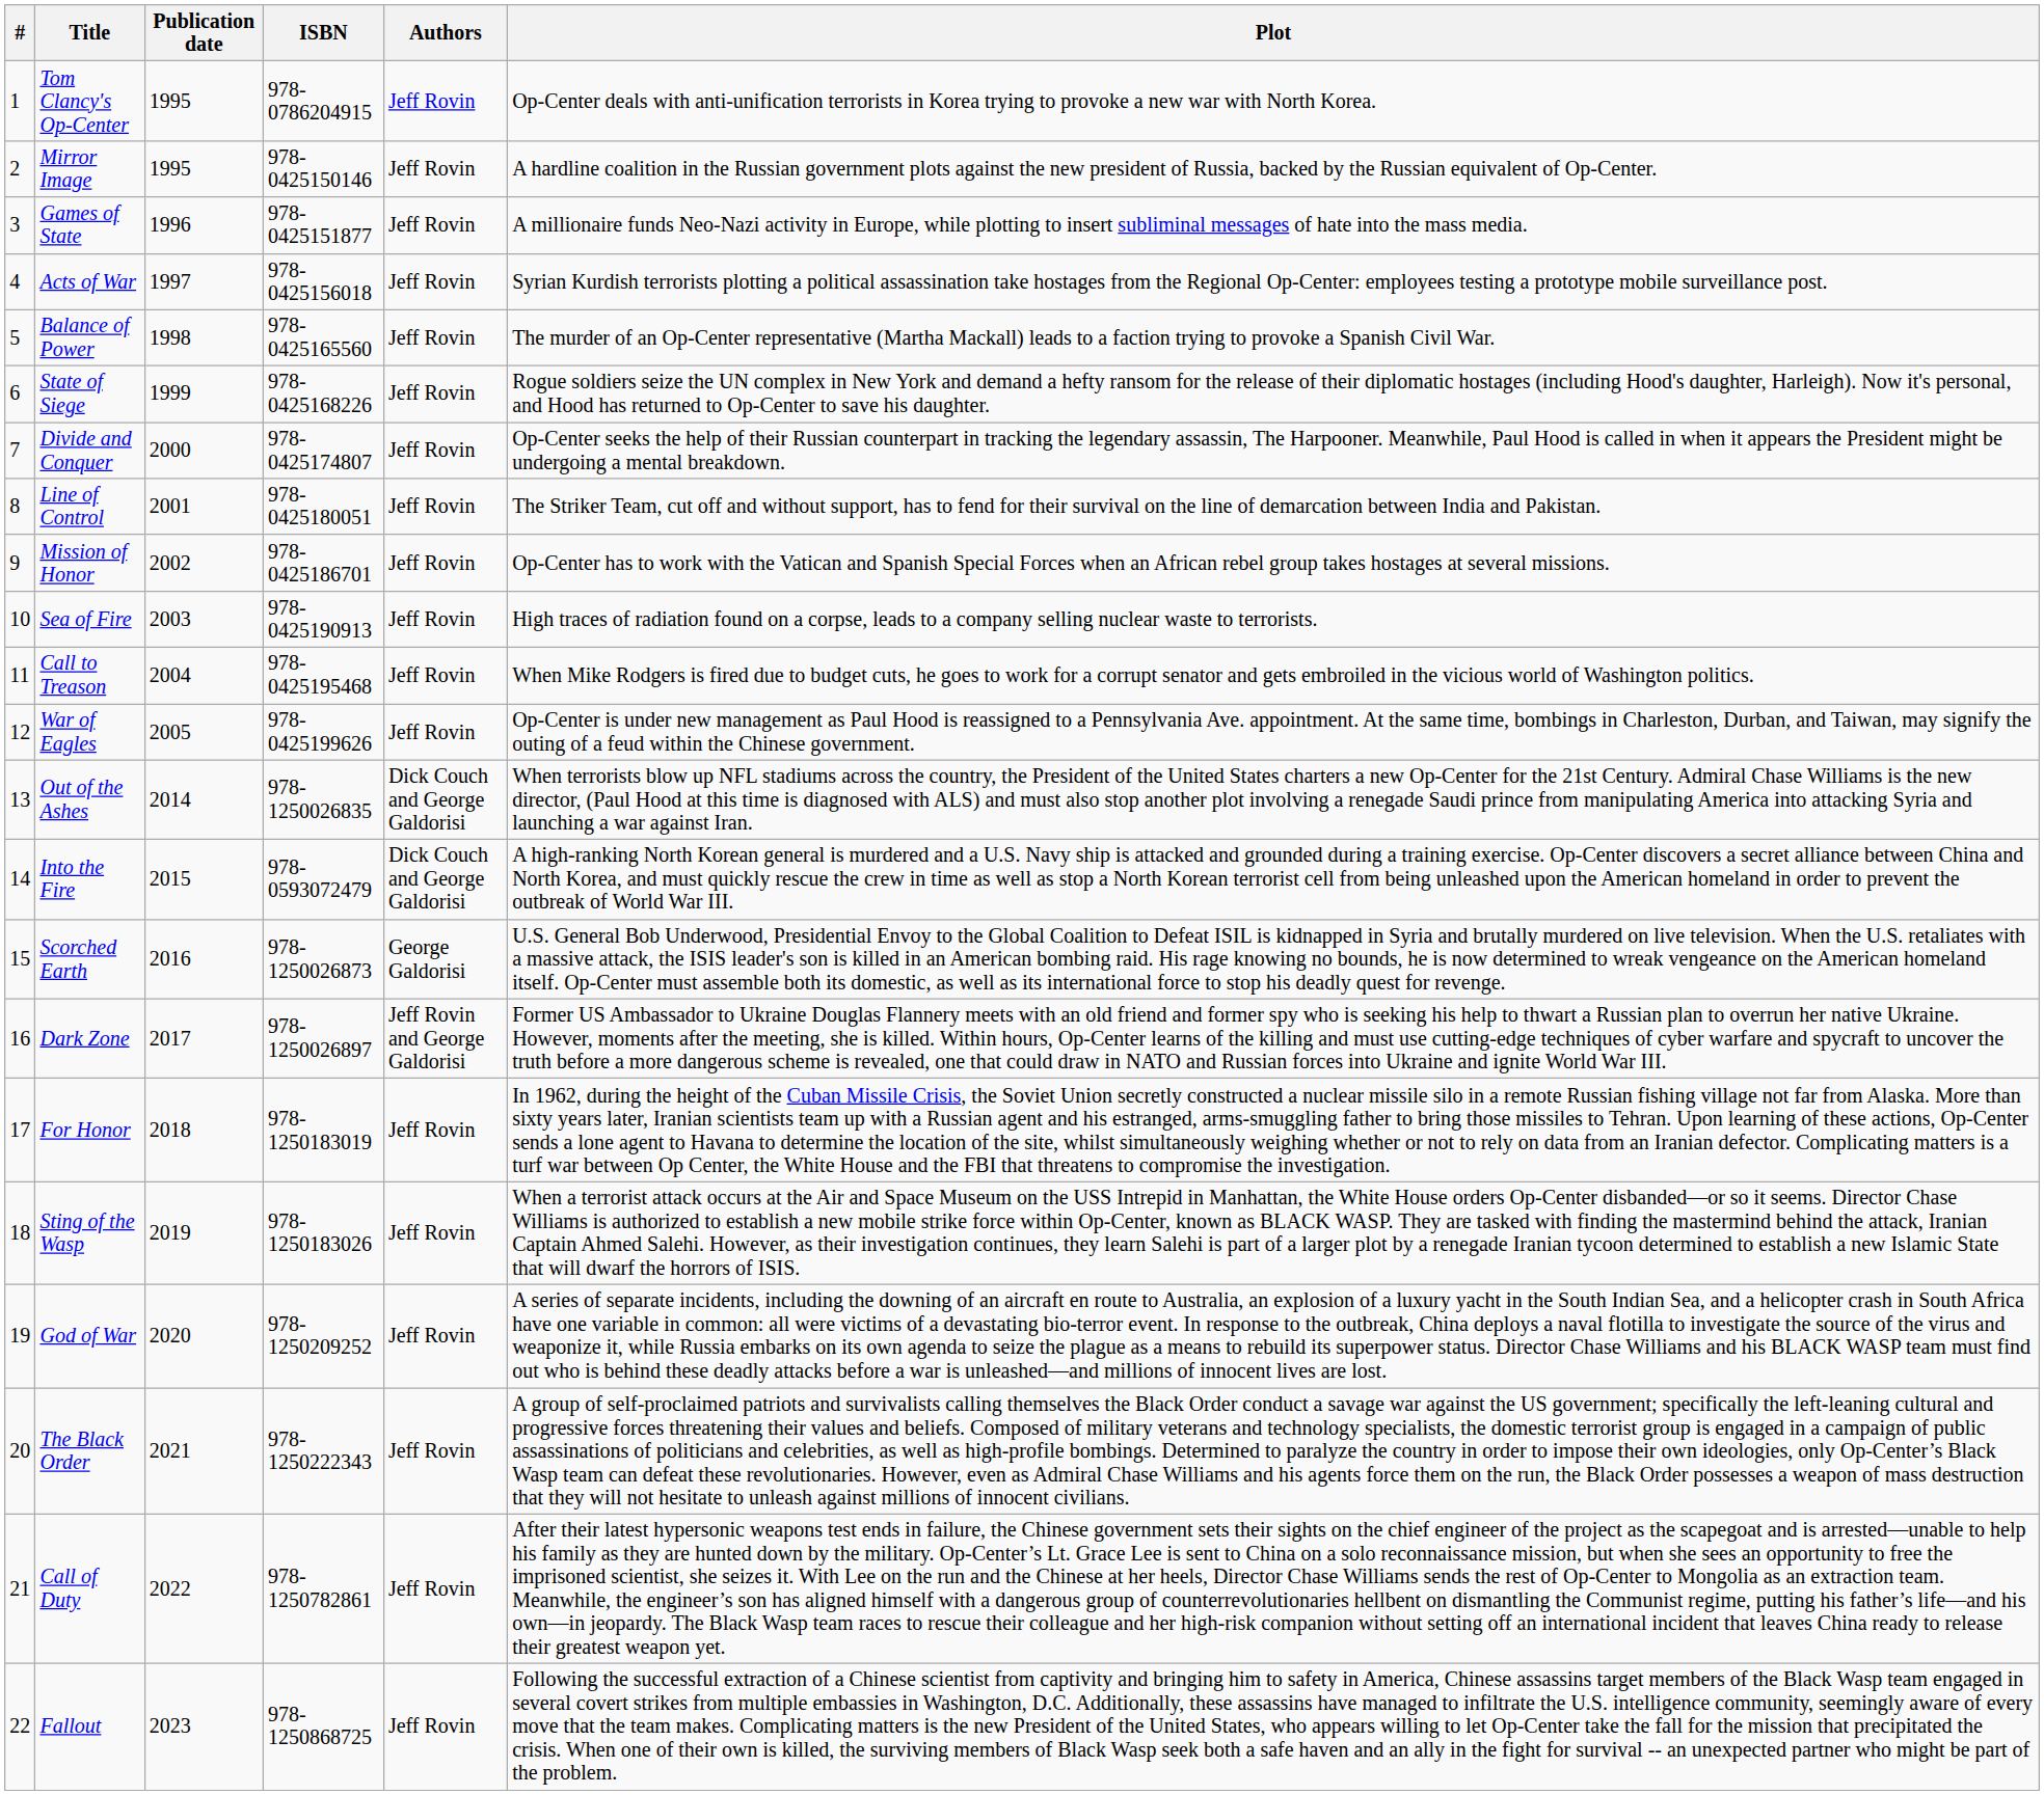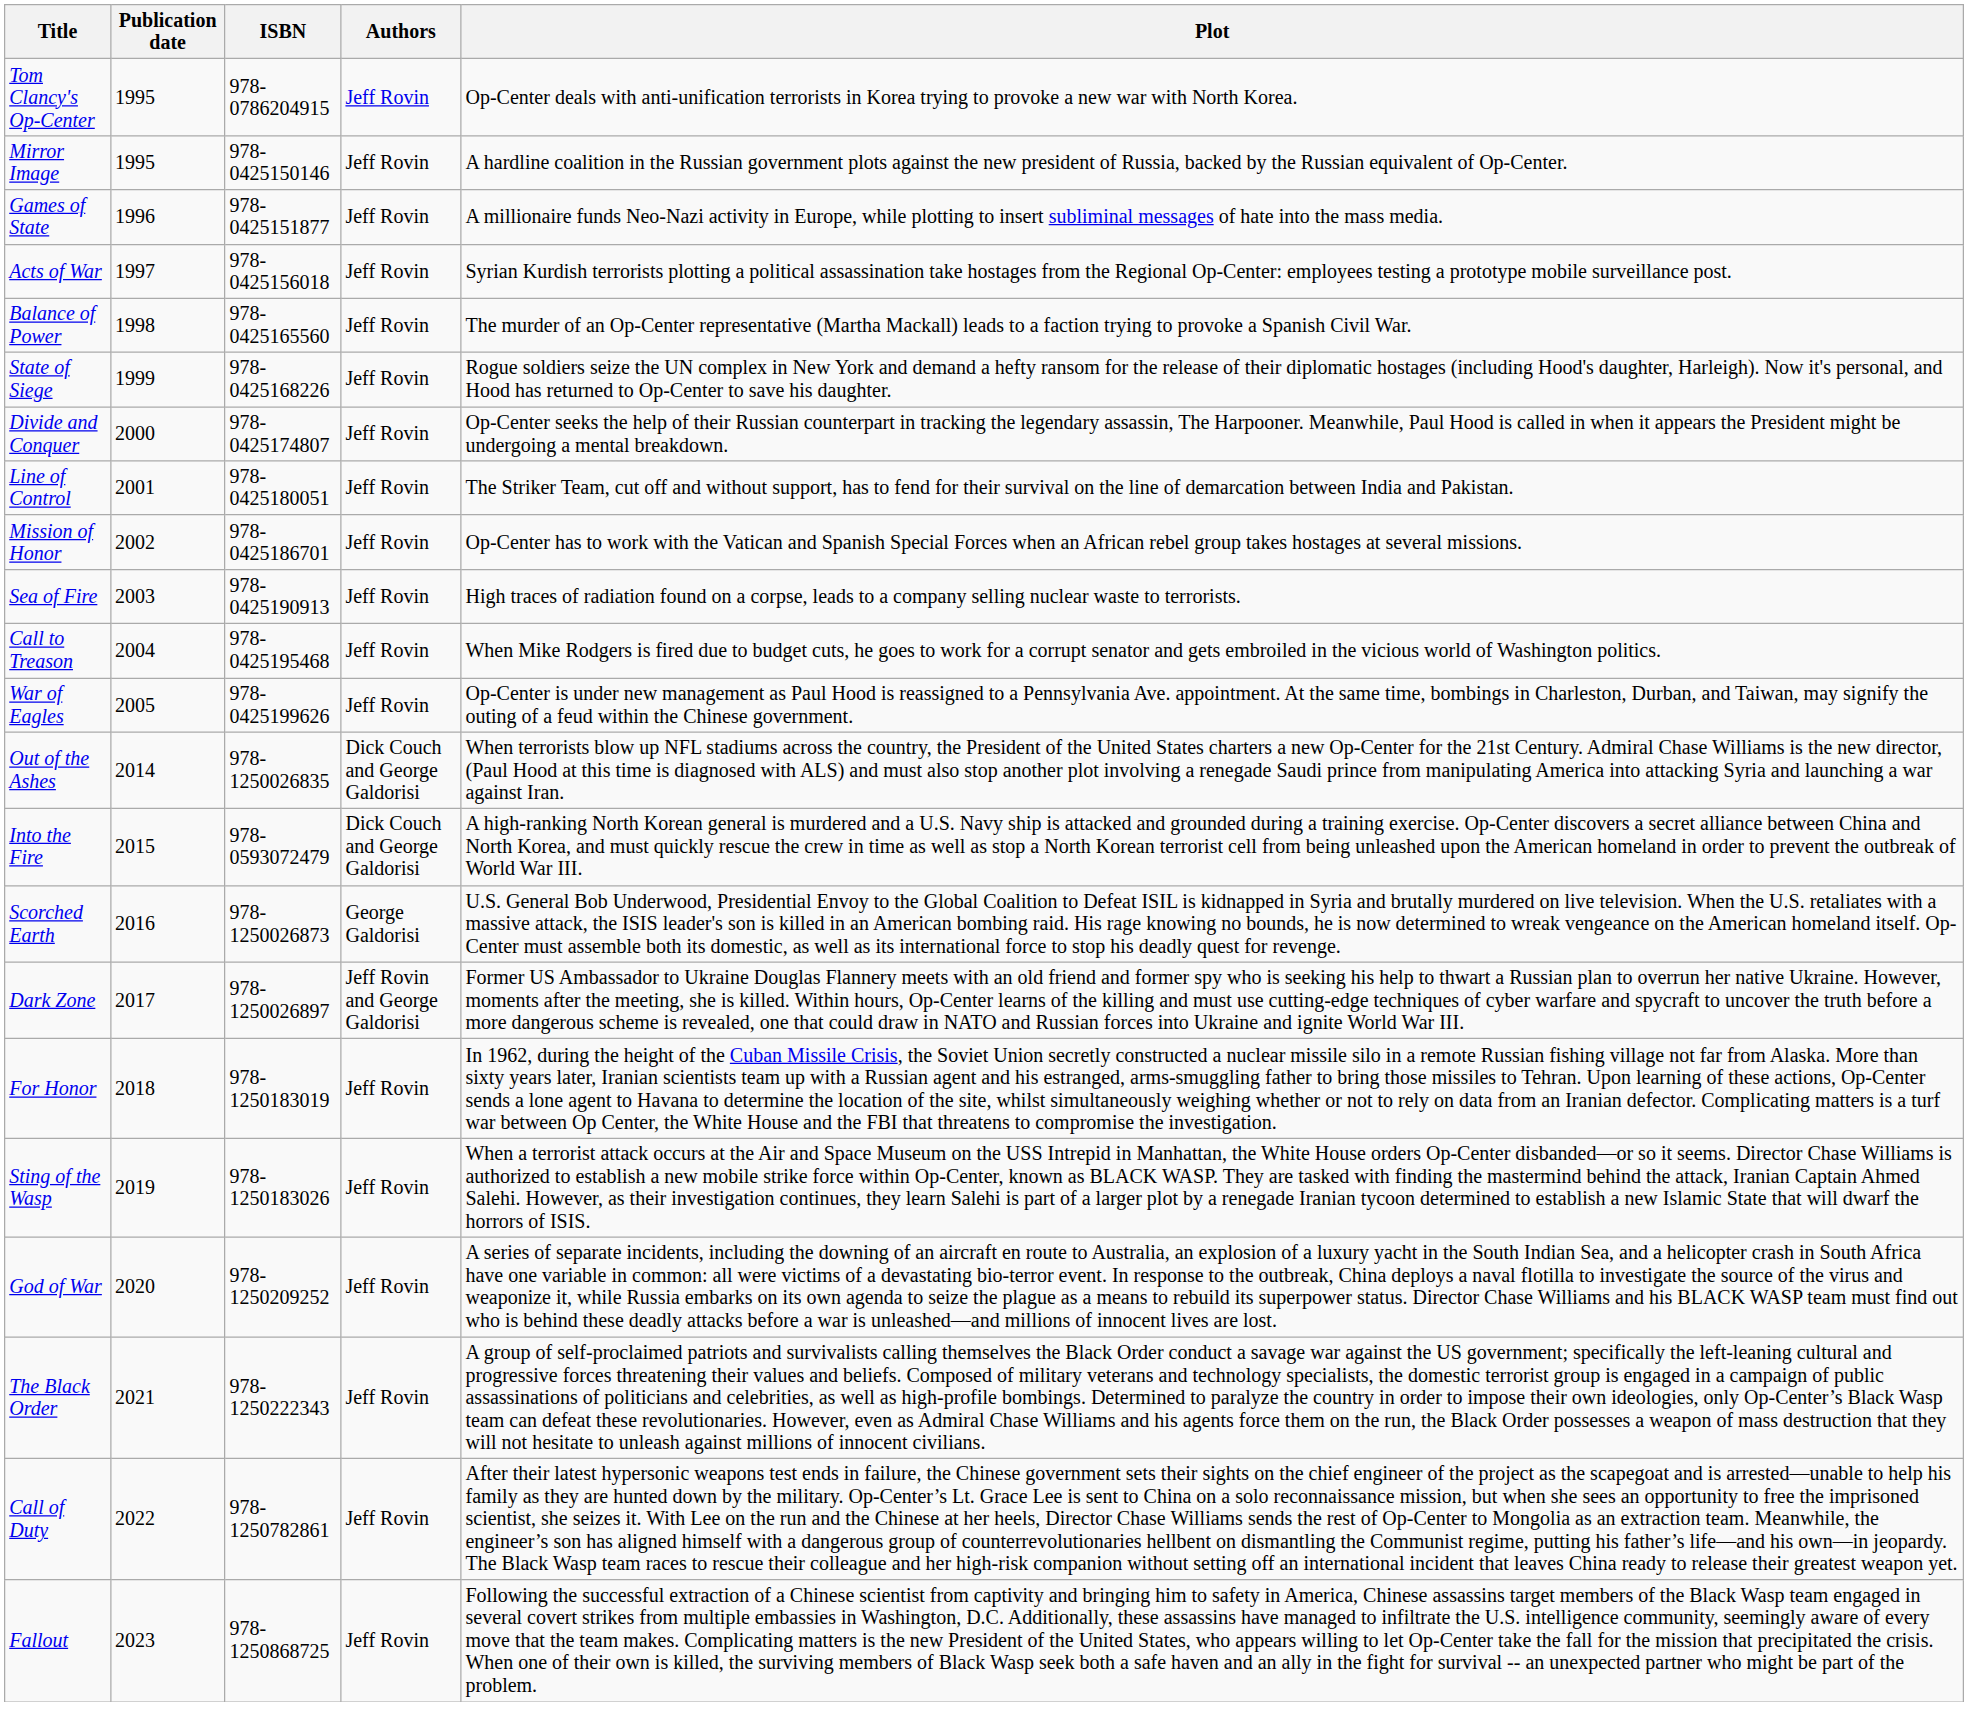 <table class=wikitable>
 <tr>
-<th>#</th>
 <th>Title</th>
 <th>Publication date</th>
 <th>ISBN</th>
 <th>Authors</th>
 <th>Plot</th>
 </tr>
 <tr>
-<td>1</td>
 <td><em><a href='#'>Tom Clancy's Op-Center</a></em></td>
 <td>1995</td>
 <td>978-0786204915</td>
 <td><a href='#'>Jeff Rovin</a></td>
 <td>Op-Center deals with anti-unification terrorists in Korea trying to provoke a new war with North Korea.</td>
 </tr>
 <tr>
-<td>2</td>
 <td><em><a href='#'>Mirror Image</a></em></td>
 <td>1995</td>
 <td>978-0425150146</td>
 <td>Jeff Rovin</td>
 <td>A hardline coalition in the Russian government plots against the new president of Russia, backed by the Russian equivalent of Op-Center.</td>
 </tr>
 <tr>
-<td>3</td>
 <td><em><a href='#'>Games of State</a></em></td>
 <td>1996</td>
 <td>978-0425151877</td>
 <td>Jeff Rovin</td>
 <td>A millionaire funds Neo-Nazi activity in Europe, while plotting to insert <a href='#'>subliminal messages</a> of hate into the mass media.</td>
 </tr>
 <tr>
-<td>4</td>
 <td><em><a href='#'>Acts of War</a></em></td>
 <td>1997</td>
 <td>978-0425156018</td>
 <td>Jeff Rovin</td>
 <td>Syrian Kurdish terrorists plotting a political assassination take hostages from the Regional Op-Center: employees testing a prototype mobile surveillance post.</td>
 </tr>
 <tr>
-<td>5</td>
 <td><em><a href='#'>Balance of Power</a></em></td>
 <td>1998</td>
 <td>978-0425165560</td>
 <td>Jeff Rovin</td>
 <td>The murder of an Op-Center representative (Martha Mackall) leads to a faction trying to provoke a Spanish Civil War.</td>
 </tr>
 <tr>
-<td>6</td>
 <td><em><a href='#'>State of Siege</a></em></td>
 <td>1999</td>
 <td>978-0425168226</td>
 <td>Jeff Rovin</td>
 <td>Rogue soldiers seize the UN complex in New York and demand a hefty ransom for the release of their diplomatic hostages (including Hood's daughter, Harleigh). Now it's personal, and Hood has returned to Op-Center to save his daughter.</td>
 </tr>
 <tr>
-<td>7</td>
 <td><em><a href='#'>Divide and Conquer</a></em></td>
 <td>2000</td>
 <td>978-0425174807</td>
 <td>Jeff Rovin</td>
 <td>Op-Center seeks the help of their Russian counterpart in tracking the legendary assassin, The Harpooner. Meanwhile, Paul Hood is called in when it appears the President might be undergoing a mental breakdown.</td>
 </tr>
 <tr>
-<td>8</td>
 <td><em><a href='#'>Line of Control</a></em></td>
 <td>2001</td>
 <td>978-0425180051</td>
 <td>Jeff Rovin</td>
 <td>The Striker Team, cut off and without support, has to fend for their survival on the line of demarcation between India and Pakistan.</td>
 </tr>
 <tr>
-<td>9</td>
 <td><em><a href='#'>Mission of Honor</a></em></td>
 <td>2002</td>
 <td>978-0425186701</td>
 <td>Jeff Rovin</td>
 <td>Op-Center has to work with the Vatican and Spanish Special Forces when an African rebel group takes hostages at several missions.</td>
 </tr>
 <tr>
-<td>10</td>
 <td><em><a href='#'>Sea of Fire</a></em></td>
 <td>2003</td>
 <td>978-0425190913</td>
 <td>Jeff Rovin</td>
 <td>High traces of radiation found on a corpse, leads to a company selling nuclear waste to terrorists.</td>
 </tr>
 <tr>
-<td>11</td>
 <td><em><a href='#'>Call to Treason</a></em></td>
 <td>2004</td>
 <td>978-0425195468</td>
 <td>Jeff Rovin</td>
 <td>When Mike Rodgers is fired due to budget cuts, he goes to work for a corrupt senator and gets embroiled in the vicious world of Washington politics.</td>
 </tr>
 <tr>
-<td>12</td>
 <td><em><a href='#'>War of Eagles</a></em></td>
 <td>2005</td>
 <td>978-0425199626</td>
 <td>Jeff Rovin</td>
 <td>Op-Center is under new management as Paul Hood is reassigned to a Pennsylvania Ave. appointment. At the same time, bombings in Charleston, Durban, and Taiwan, may signify the outing of a feud within the Chinese government.</td>
 </tr>
 <tr>
-<td>13</td>
 <td><em><a href='#'>Out of the Ashes</a></em></td>
 <td>2014</td>
 <td>978-1250026835</td>
 <td>Dick Couch and George Galdorisi</td>
 <td>When terrorists blow up NFL stadiums across the country, the President of the United States charters a new Op-Center for the 21st Century. Admiral Chase Williams is the new director, (Paul Hood at this time is diagnosed with ALS) and must also stop another plot involving a renegade Saudi prince from manipulating America into attacking Syria and launching a war against Iran.</td>
 </tr>
 <tr>
-<td>14</td>
 <td><em><a href='#'>Into the Fire</a></em></td>
 <td>2015</td>
 <td>978-0593072479</td>
 <td>Dick Couch and George Galdorisi</td>
 <td>A high-ranking North Korean general is murdered and a U.S. Navy ship is attacked and grounded during a training exercise. Op-Center discovers a secret alliance between China and North Korea, and must quickly rescue the crew in time as well as stop a North Korean terrorist cell from being unleashed upon the American homeland in order to prevent the outbreak of World War III.</td>
 </tr>
 <tr>
-<td>15</td>
 <td><em><a href='#'>Scorched Earth</a></em></td>
 <td>2016</td>
 <td>978-1250026873</td>
 <td>George Galdorisi</td>
 <td>U.S. General Bob Underwood, Presidential Envoy to the Global Coalition to Defeat ISIL is kidnapped in Syria and brutally murdered on live television. When the U.S. retaliates with a massive attack, the ISIS leader's son is killed in an American bombing raid. His rage knowing no bounds, he is now determined to wreak vengeance on the American homeland itself. Op-Center must assemble both its domestic, as well as its international force to stop his deadly quest for revenge.</td>
 </tr>
 <tr>
-<td>16</td>
 <td><em><a href='#'>Dark Zone</a></em></td>
 <td>2017</td>
 <td>978-1250026897</td>
 <td>Jeff Rovin and George Galdorisi</td>
 <td>Former US Ambassador to Ukraine Douglas Flannery meets with an old friend and former spy who is seeking his help to thwart a Russian plan to overrun her native Ukraine. However, moments after the meeting, she is killed. Within hours, Op-Center learns of the killing and must use cutting-edge techniques of cyber warfare and spycraft to uncover the truth before a more dangerous scheme is revealed, one that could draw in NATO and Russian forces into Ukraine and ignite World War III.</td>
 </tr>
 <tr>
-<td>17</td>
 <td><em><a href='#'>For Honor</a></em></td>
 <td>2018</td>
 <td>978-1250183019</td>
 <td>Jeff Rovin</td>
 <td>In 1962, during the height of the <a href='#'>Cuban Missile Crisis</a>, the Soviet Union secretly constructed a nuclear missile silo in a remote Russian fishing village not far from Alaska. More than sixty years later, Iranian scientists team up with a Russian agent and his estranged, arms-smuggling father to bring those missiles to Tehran. Upon learning of these actions, Op-Center sends a lone agent to Havana to determine the location of the site, whilst simultaneously weighing whether or not to rely on data from an Iranian defector. Complicating matters is a turf war between Op Center, the White House and the FBI that threatens to compromise the investigation.</td>
 </tr>
 <tr>
-<td>18</td>
 <td><em><a href='#'>Sting of the Wasp</a></em></td>
 <td>2019</td>
 <td>978-1250183026</td>
 <td>Jeff Rovin</td>
 <td>When a terrorist attack occurs at the Air and Space Museum on the USS Intrepid in Manhattan, the White House orders Op-Center disbanded―or so it seems. Director Chase Williams is authorized to establish a new mobile strike force within Op-Center, known as BLACK WASP. They are tasked with finding the mastermind behind the attack, Iranian Captain Ahmed Salehi. However, as their investigation continues, they learn Salehi is part of a larger plot by a renegade Iranian tycoon determined to establish a new Islamic State that will dwarf the horrors of ISIS.</td>
 </tr>
 <tr>
-<td>19</td>
 <td><em><a href='#'>God of War</a></em></td>
 <td>2020</td>
 <td>978-1250209252</td>
 <td>Jeff Rovin</td>
 <td>A series of separate incidents, including the downing of an aircraft en route to Australia, an explosion of a luxury yacht in the South Indian Sea, and a helicopter crash in South Africa have one variable in common: all were victims of a devastating bio-terror event. In response to the outbreak, China deploys a naval flotilla to investigate the source of the virus and weaponize it, while Russia embarks on its own agenda to seize the plague as a means to rebuild its superpower status. Director Chase Williams and his BLACK WASP team must find out who is behind these deadly attacks before a war is unleashed―and millions of innocent lives are lost.</td>
 </tr>
 <tr>
-<td>20</td>
 <td><em><a href='#'>The Black Order</a></em></td>
 <td>2021</td>
 <td>978-1250222343</td>
 <td>Jeff Rovin</td>
 <td>A group of self-proclaimed patriots and survivalists calling themselves the Black Order conduct a savage war against the US government; specifically the left-leaning cultural and progressive forces threatening their values and beliefs. Composed of military veterans and technology specialists, the domestic terrorist group is engaged in a campaign of public assassinations of politicians and celebrities, as well as high-profile bombings. Determined to paralyze the country in order to impose their own ideologies, only Op-Center’s Black Wasp team can defeat these revolutionaries. However, even as Admiral Chase Williams and his agents force them on the run, the Black Order possesses a weapon of mass destruction that they will not hesitate to unleash against millions of innocent civilians.</td>
 </tr>
 <tr>
-<td>21</td>
 <td><em><a href='#'>Call of Duty</a></em></td>
 <td>2022</td>
 <td>978-1250782861</td>
 <td>Jeff Rovin</td>
 <td>After their latest hypersonic weapons test ends in failure, the Chinese government sets their sights on the chief engineer of the project as the scapegoat and is arrested—unable to help his family as they are hunted down by the military. Op-Center’s Lt. Grace Lee is sent to China on a solo reconnaissance mission, but when she sees an opportunity to free the imprisoned scientist, she seizes it. With Lee on the run and the Chinese at her heels, Director Chase Williams sends the rest of Op-Center to Mongolia as an extraction team. Meanwhile, the engineer’s son has aligned himself with a dangerous group of counterrevolutionaries hellbent on dismantling the Communist regime, putting his father’s life—and his own—in jeopardy. The Black Wasp team races to rescue their colleague and her high-risk companion without setting off an international incident that leaves China ready to release their greatest weapon yet.</td>
 </tr>
 <tr>
-<td>22</td>
 <td><em><a href='#'>Fallout</a></em></td>
 <td>2023</td>
 <td>978-1250868725</td>
 <td>Jeff Rovin</td>
 <td>Following the successful extraction of a Chinese scientist from captivity and bringing him to safety in America, Chinese assassins target members of the Black Wasp team engaged in several covert strikes from multiple embassies in Washington, D.C. Additionally, these assassins have managed to infiltrate the U.S. intelligence community, seemingly aware of every move that the team makes. Complicating matters is the new President of the United States, who appears willing to let Op-Center take the fall for the mission that precipitated the crisis. When one of their own is killed, the surviving members of Black Wasp seek both a safe haven and an ally in the fight for survival -- an unexpected partner who might be part of the problem.</td>
 </tr>
 </table>
